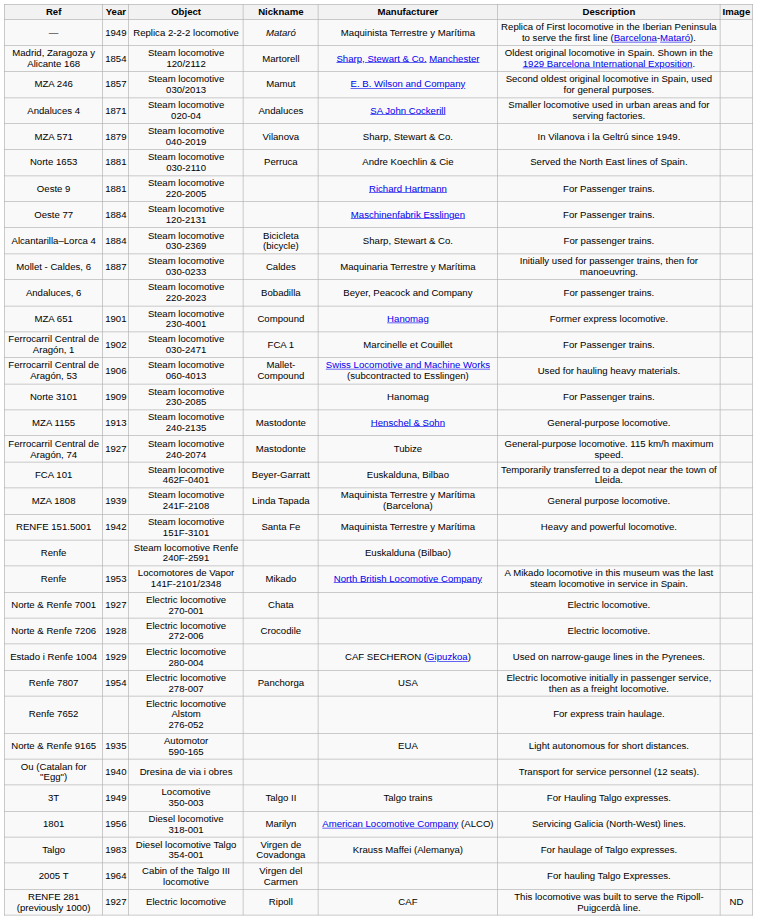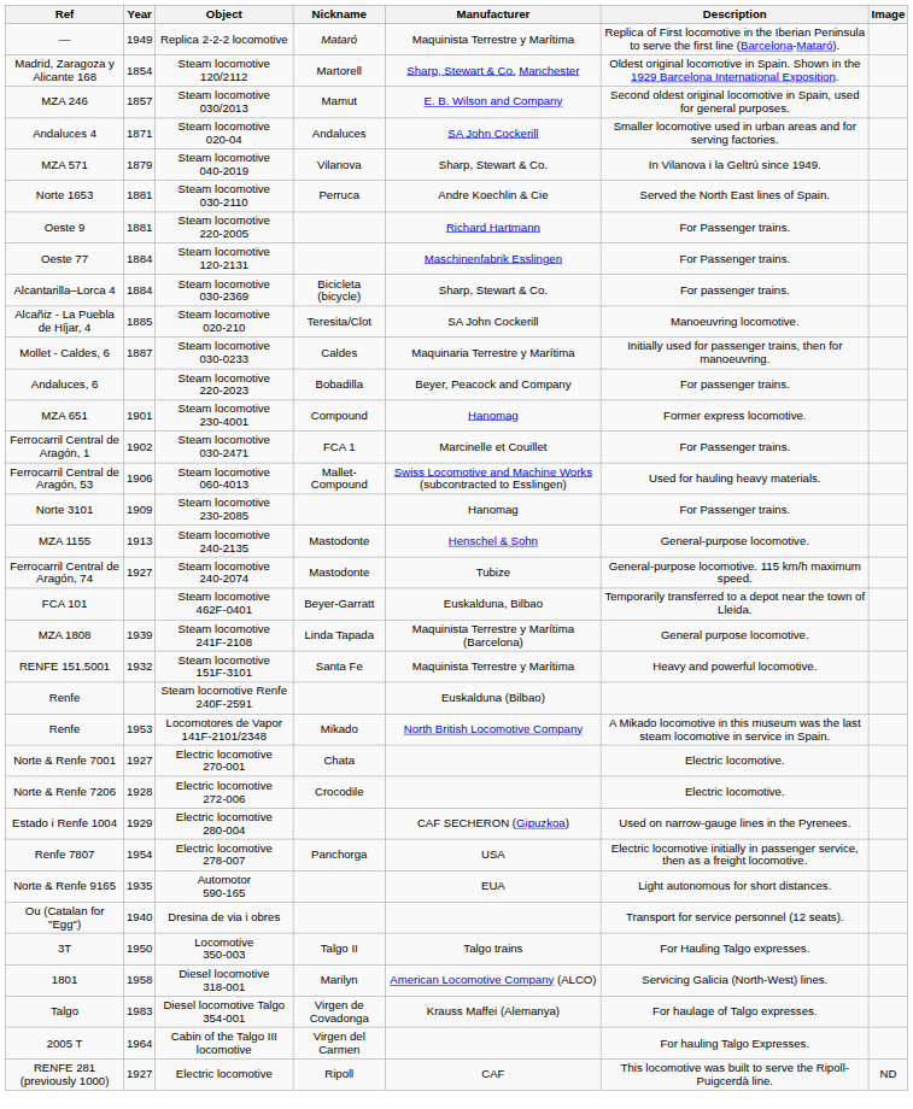 <table class="wikitable sortable" style="text-align:center">
 <tr>
 <th>Ref</th>
 <th>Year</th>
 <th>Object</th>
 <th>Nickname</th>
 <th>Manufacturer</th>
 <th>Description</th>
 <th>Image</th>
 </tr>
 <tr>
 <td>—</td>
 <td>1949</td>
 <td>Replica 2-2-2 locomotive</td>
 <td><em>Mataró</em></td>
 <td>Maquinista Terrestre y Marítima</td>
 <td>Replica of First locomotive in the Iberian Peninsula to serve the first line (<a href='#'>Barcelona</a>-<a href='#'>Mataró</a>).</td>
 <td></td>
 </tr>
 <tr>
 <td>Madrid, Zaragoza y Alicante 168</td>
 <td>1854</td>
 <td>Steam locomotive 120/2112</td>
 <td>Martorell</td>
 <td><a href='#'>Sharp, Stewart & Co.</a> <a href='#'>Manchester</a></td>
 <td>Oldest original locomotive in Spain. Shown in the <a href='#'>1929 Barcelona International Exposition</a>.</td>
 <td></td>
 </tr>
 <tr>
 <td>MZA 246</td>
 <td>1857</td>
 <td>Steam locomotive 030/2013</td>
 <td>Mamut</td>
 <td><a href='#'>E. B. Wilson and Company</a></td>
 <td>Second oldest original locomotive in Spain, used for general purposes.</td>
 <td></td>
 </tr>
 <tr>
 <td>Andaluces 4</td>
 <td>1871</td>
 <td>Steam locomotive<br>020-04</td>
 <td>Andaluces</td>
 <td><a href='#'>SA John Cockerill</a></td>
 <td>Smaller locomotive used in urban areas and for serving factories.</td>
 <td></td>
 </tr>
 <tr>
 <td>MZA 571</td>
 <td>1879</td>
 <td>Steam locomotive<br>040-2019</td>
 <td>Vilanova</td>
 <td>Sharp, Stewart & Co.</td>
 <td>In Vilanova i la Geltrú since 1949.</td>
 <td></td>
 </tr>
 <tr>
 <td>Norte 1653</td>
 <td>1881</td>
 <td>Steam locomotive<br>030-2110</td>
 <td>Perruca</td>
 <td>Andre Koechlin & Cie</td>
 <td>Served the North East lines of Spain.</td>
 <td></td>
 </tr>
 <tr>
 <td>Oeste 9</td>
 <td>1881</td>
 <td>Steam locomotive<br>220-2005</td>
 <td></td>
 <td><a href='#'>Richard Hartmann</a></td>
 <td>For Passenger trains.</td>
 <td></td>
 </tr>
 <tr>
 <td>Oeste 77</td>
 <td>1884</td>
 <td>Steam locomotive<br>120-2131</td>
 <td></td>
 <td><a href='#'>Maschinenfabrik Esslingen</a></td>
 <td>For Passenger trains.</td>
 <td></td>
 </tr>
 <tr>
 <td>Alcantarilla–Lorca 4</td>
 <td>1884</td>
 <td>Steam locomotive<br>030-2369</td>
 <td>Bicicleta (bicycle)</td>
 <td>Sharp, Stewart & Co.</td>
 <td>For passenger trains.</td>
+<td></td>
+</tr>
+<tr>
+<td>Alcañiz - La Puebla de Híjar, 4</td>
+<td>1885</td>
+<td>Steam locomotive<br>020-210</td>
+<td>Teresita/Clot</td>
+<td>SA John Cockerill</td>
+<td>Manoeuvring locomotive.</td>
 <td></td>
 </tr>
 <tr>
 <td>Mollet - Caldes, 6</td>
 <td>1887</td>
 <td>Steam locomotive<br>030-0233</td>
 <td>Caldes</td>
 <td>Maquinaria Terrestre y Marítima</td>
 <td>Initially used for passenger trains, then for manoeuvring.</td>
 <td></td>
 </tr>
 <tr>
 <td>Andaluces, 6</td>
 <td></td>
 <td>Steam locomotive<br>220-2023</td>
 <td>Bobadilla</td>
 <td>Beyer, Peacock and Company</td>
 <td>For passenger trains.</td>
 <td></td>
 </tr>
 <tr>
 <td>MZA 651</td>
 <td>1901</td>
 <td>Steam locomotive<br>230-4001</td>
 <td>Compound</td>
 <td><a href='#'>Hanomag</a></td>
 <td>Former express locomotive.</td>
 <td></td>
 </tr>
 <tr>
 <td>Ferrocarril Central de Aragón, 1</td>
 <td>1902</td>
 <td>Steam locomotive<br>030-2471</td>
 <td>FCA 1</td>
 <td>Marcinelle et Couillet</td>
 <td>For Passenger trains.</td>
 <td></td>
 </tr>
 <tr>
 <td>Ferrocarril Central de Aragón, 53</td>
 <td>1906</td>
 <td>Steam locomotive<br>060-4013</td>
 <td>Mallet-Compound</td>
 <td><a href='#'>Swiss Locomotive and Machine Works</a> (subcontracted to Esslingen)</td>
 <td>Used for hauling heavy materials.</td>
 <td></td>
 </tr>
 <tr>
 <td>Norte 3101</td>
 <td>1909</td>
 <td>Steam locomotive<br>230-2085</td>
 <td></td>
 <td>Hanomag</td>
 <td>For Passenger trains.</td>
 <td></td>
 </tr>
 <tr>
 <td>MZA 1155</td>
 <td>1913</td>
 <td>Steam locomotive<br>240-2135</td>
 <td>Mastodonte</td>
 <td><a href='#'>Henschel & Sohn</a></td>
 <td>General-purpose locomotive.</td>
 <td></td>
 </tr>
 <tr>
 <td>Ferrocarril Central de Aragón, 74</td>
 <td>1927</td>
 <td>Steam locomotive<br>240-2074</td>
 <td>Mastodonte</td>
 <td>Tubize</td>
 <td>General-purpose locomotive. 115 km/h maximum speed.</td>
 <td></td>
 </tr>
 <tr>
 <td>FCA 101</td>
 <td></td>
 <td>Steam locomotive<br>462F-0401</td>
 <td>Beyer-Garratt</td>
 <td>Euskalduna, Bilbao</td>
 <td>Temporarily transferred to a depot near the town of Lleida.</td>
 <td></td>
 </tr>
 <tr>
 <td>MZA 1808</td>
 <td>1939</td>
 <td>Steam locomotive<br>241F-2108</td>
 <td>Linda Tapada</td>
 <td>Maquinista Terrestre y Marítima (Barcelona)</td>
 <td>General purpose locomotive.</td>
 <td></td>
 </tr>
 <tr>
 <td>RENFE 151.5001</td>
-<td>1942</td>
+<td>1932</td>
 <td>Steam locomotive<br>151F-3101</td>
 <td>Santa Fe</td>
 <td>Maquinista Terrestre y Marítima</td>
 <td>Heavy and powerful locomotive.</td>
 <td></td>
 </tr>
 <tr>
 <td>Renfe</td>
 <td></td>
 <td>Steam locomotive Renfe<br>240F-2591</td>
 <td></td>
 <td>Euskalduna (Bilbao)</td>
 <td></td>
 <td></td>
 </tr>
 <tr>
 <td>Renfe</td>
 <td>1953</td>
 <td Steam locomotive>Locomotores de Vapor 141F-2101/2348</td>
 <td>Mikado</td>
 <td><a href='#'>North British Locomotive Company</a></td>
 <td>A Mikado locomotive in this museum was the last steam locomotive in service in Spain.</td>
 <td></td>
 </tr>
 <tr>
 <td>Norte & Renfe 7001</td>
 <td>1927</td>
 <td>Electric locomotive<br>270-001</td>
 <td>Chata</td>
 <td></td>
 <td>Electric locomotive.</td>
 <td></td>
 </tr>
 <tr>
 <td>Norte & Renfe 7206</td>
 <td>1928</td>
 <td>Electric locomotive<br>272-006</td>
 <td>Crocodile</td>
 <td></td>
 <td>Electric locomotive.</td>
 <td></td>
 </tr>
 <tr>
 <td>Estado i Renfe 1004</td>
 <td>1929</td>
 <td>Electric locomotive<br>280-004</td>
 <td></td>
 <td>CAF SECHERON (<a href='#'>Gipuzkoa</a>)</td>
 <td>Used on narrow-gauge lines in the Pyrenees.</td>
 <td></td>
 </tr>
 <tr>
 <td>Renfe 7807</td>
 <td>1954</td>
 <td>Electric locomotive<br>278-007</td>
 <td>Panchorga</td>
 <td>USA</td>
 <td>Electric locomotive initially in passenger service, then as a freight locomotive.</td>
 <td></td>
 </tr>
 <tr>
-<td>Renfe 7652</td>
-<td></td>
-<td>Electric locomotive Alstom<br>276-052</td>
-<td></td>
-<td></td>
-<td>For express train haulage.</td>
-<td></td>
-</tr>
-<tr>
 <td>Norte & Renfe 9165</td>
 <td>1935</td>
 <td>Automotor<br>590-165</td>
 <td></td>
 <td>EUA</td>
 <td>Light autonomous for short distances.</td>
 <td></td>
 </tr>
 <tr>
 <td>Ou (Catalan for "Egg")</td>
 <td>1940</td>
 <td>Dresina de via i obres</td>
 <td></td>
 <td></td>
 <td>Transport for service personnel (12 seats).</td>
 <td></td>
 </tr>
 <tr>
 <td>3T</td>
-<td>1949</td>
+<td>1950</td>
 <td>Locomotive<br>350-003</td>
 <td>Talgo II</td>
 <td>Talgo trains</td>
 <td>For Hauling Talgo expresses.</td>
 <td></td>
 </tr>
 <tr>
 <td>1801</td>
-<td>1956</td>
+<td>1958</td>
 <td>Diesel locomotive<br>318-001</td>
 <td>Marilyn</td>
 <td><a href='#'>American Locomotive Company</a> (ALCO)</td>
 <td>Servicing Galicia (North-West) lines.</td>
 <td></td>
 </tr>
 <tr>
 <td>Talgo</td>
 <td>1983</td>
 <td>Diesel locomotive Talgo<br>354-001</td>
 <td>Virgen de Covadonga</td>
 <td>Krauss Maffei (Alemanya)</td>
 <td>For haulage of Talgo expresses.</td>
 <td></td>
 </tr>
 <tr>
 <td>2005 T</td>
 <td>1964</td>
 <td>Cabin of the Talgo III locomotive</td>
 <td>Virgen del Carmen</td>
 <td></td>
 <td>For hauling Talgo Expresses.</td>
 <td></td>
 </tr>
 <tr>
 <td Sèrie 1000 de Renfe>RENFE 281<br>(previously 1000)</td>
 <td>1927</td>
 <td>Electric locomotive</td>
 <td>Ripoll</td>
 <td Construcciones y Auxiliar de Ferrocarriles>CAF</td>
 <td>This locomotive was built to serve the Ripoll-Puigcerdà line.</td>
 <td>ND</td>
 </tr>
 </table>
